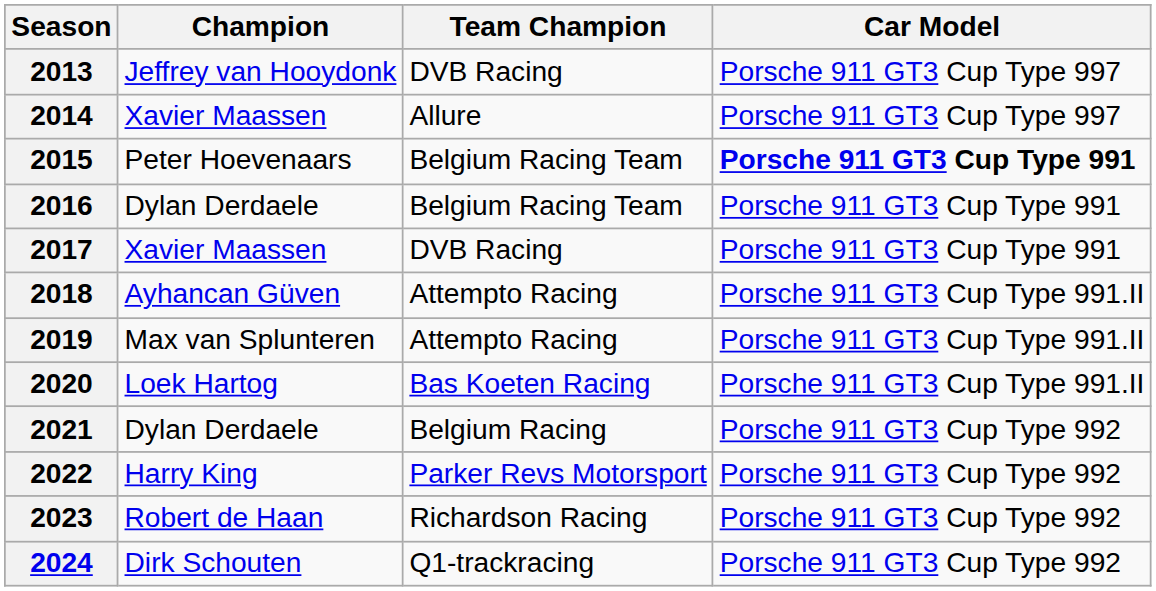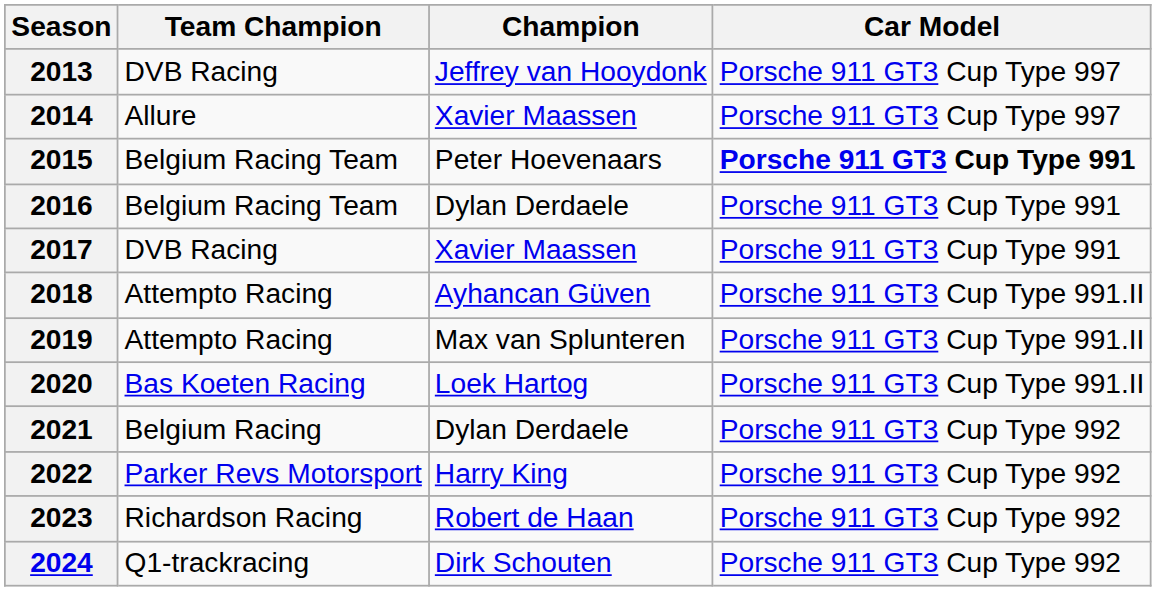 <table class="wikitable">
 <tr>
 <th>Season</th>
+<th>Team Champion</th>
 <th>Champion</th>
-<th>Team Champion</th>
 <th>Car Model</th>
 </tr>
 <tr>
 <th>2013</th>
+<td> DVB Racing</td>
 <td> <a href='#'>Jeffrey van Hooydonk</a></td>
-<td> DVB Racing</td>
 <td><a href='#'>Porsche 911 GT3</a> Cup Type 997</td>
 </tr>
 <tr>
 <th>2014</th>
+<td> Allure</td>
 <td> <a href='#'>Xavier Maassen</a></td>
-<td> Allure</td>
 <td><a href='#'>Porsche 911 GT3</a> Cup Type 997</td>
 </tr>
 <tr>
 <th>2015</th>
+<td> Belgium Racing Team</td>
 <td> Peter Hoevenaars</td>
-<td> Belgium Racing Team</td>
 <td><strong><a href='#'>Porsche 911 GT3</a> Cup Type 991</strong></td>
 </tr>
 <tr>
 <th>2016</th>
+<td> Belgium Racing Team</td>
 <td> Dylan Derdaele</td>
-<td> Belgium Racing Team</td>
 <td><a href='#'>Porsche 911 GT3</a> Cup Type 991</td>
 </tr>
 <tr>
 <th>2017</th>
+<td> DVB Racing</td>
 <td> <a href='#'>Xavier Maassen</a></td>
-<td> DVB Racing</td>
 <td><a href='#'>Porsche 911 GT3</a> Cup Type 991</td>
 </tr>
 <tr>
 <th>2018</th>
+<td> Attempto Racing</td>
 <td> <a href='#'>Ayhancan Güven</a></td>
-<td> Attempto Racing</td>
 <td><a href='#'>Porsche 911 GT3</a> Cup Type 991.II</td>
 </tr>
 <tr>
 <th>2019</th>
+<td> Attempto Racing</td>
 <td> Max van Splunteren</td>
-<td> Attempto Racing</td>
 <td><a href='#'>Porsche 911 GT3</a> Cup Type 991.II</td>
 </tr>
 <tr>
 <th>2020</th>
+<td> <a href='#'>Bas Koeten Racing</a></td>
 <td> <a href='#'>Loek Hartog</a></td>
-<td> <a href='#'>Bas Koeten Racing</a></td>
 <td><a href='#'>Porsche 911 GT3</a> Cup Type 991.II</td>
 </tr>
 <tr>
 <th>2021</th>
+<td> Belgium Racing</td>
 <td> Dylan Derdaele</td>
-<td> Belgium Racing</td>
 <td><a href='#'>Porsche 911 GT3</a> Cup Type 992</td>
 </tr>
 <tr>
 <th>2022</th>
+<td> <a href='#'>Parker Revs Motorsport</a></td>
 <td> <a href='#'>Harry King</a></td>
-<td> <a href='#'>Parker Revs Motorsport</a></td>
 <td><a href='#'>Porsche 911 GT3</a> Cup Type 992</td>
 </tr>
 <tr>
 <th>2023</th>
+<td> Richardson Racing</td>
 <td> <a href='#'>Robert de Haan</a></td>
-<td> Richardson Racing</td>
 <td><a href='#'>Porsche 911 GT3</a> Cup Type 992</td>
 </tr>
 <tr>
 <th><a href='#'>2024</a></th>
+<td> Q1-trackracing</td>
 <td> <a href='#'>Dirk Schouten</a></td>
-<td> Q1-trackracing</td>
 <td><a href='#'>Porsche 911 GT3</a> Cup Type 992</td>
 </tr>
 </table>
